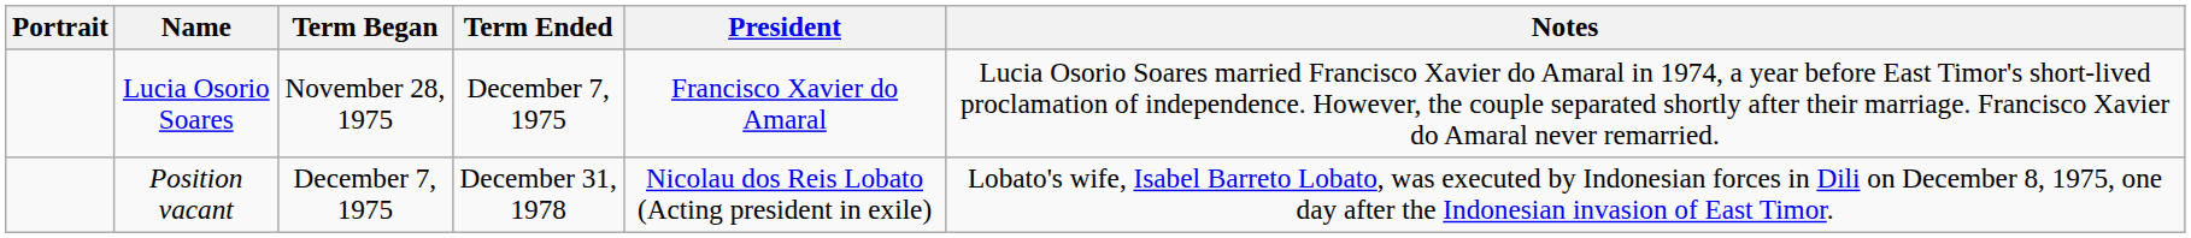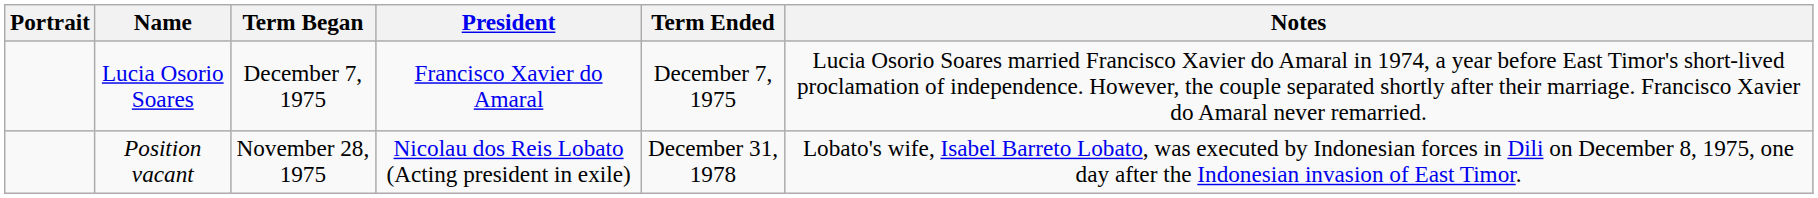 <table class="wikitable" style="text-align:center">
 <tr>
 <th>Portrait</th>
 <th>Name</th>
 <th>Term Began</th>
+<th><a href='#'>President</a></th>
 <th>Term Ended</th>
-<th><a href='#'>President</a></th>
 <th>Notes</th>
 </tr>
 <tr>
 <td></td>
 <td><a href='#'>Lucia Osorio Soares</a></td>
-<td>November 28, 1975</td>
 <td>December 7, 1975</td>
 <td><a href='#'>Francisco Xavier do Amaral</a></td>
+<td>December 7, 1975</td>
 <td>Lucia Osorio Soares married Francisco Xavier do Amaral in 1974, a year before East Timor's short-lived proclamation of independence. However, the couple separated shortly after their marriage. Francisco Xavier do Amaral never remarried.</td>
 </tr>
 <tr>
 <td></td>
 <td><em>Position vacant</em></td>
-<td>December 7, 1975</td>
+<td>November 28, 1975</td>
+<td><a href='#'>Nicolau dos Reis Lobato</a> (Acting president in exile)</td>
 <td>December 31, 1978</td>
-<td><a href='#'>Nicolau dos Reis Lobato</a> (Acting president in exile)</td>
 <td>Lobato's wife, <a href='#'>Isabel Barreto Lobato</a>, was executed by Indonesian forces in <a href='#'>Dili</a> on December 8, 1975, one day after the <a href='#'>Indonesian invasion of East Timor</a>.</td>
 </tr>
 </table>
